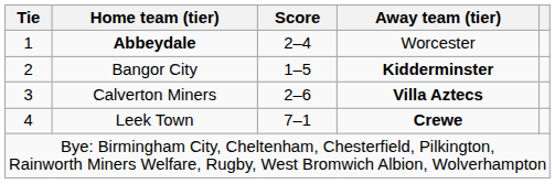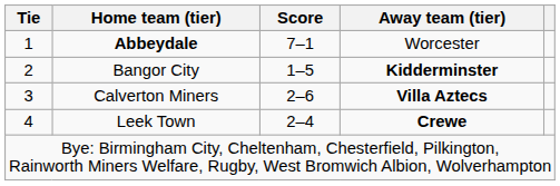 <table class="wikitable" style="text-align:center; font-size:85%">
 <tr>
 <th>Tie</th>
 <th>Home team (tier)</th>
 <th>Score</th>
 <th>Away team (tier)</th>
 <th></th>
 </tr>
 <tr>
 <td align="center">1</td>
 <td><strong>Abbeydale</strong></td>
-<td align="center">2–4</td>
+<td align="center">7–1</td>
 <td>Worcester</td>
 <td></td>
 </tr>
 <tr>
 <td align="center">2</td>
 <td>Bangor City</td>
 <td align="center">1–5</td>
 <td><strong>Kidderminster</strong></td>
 <td></td>
 </tr>
 <tr>
 <td align="center">3</td>
 <td>Calverton Miners</td>
 <td align="center">2–6</td>
 <td><strong>Villa Aztecs</strong></td>
 <td></td>
 </tr>
 <tr>
 <td align="center">4</td>
 <td>Leek Town</td>
-<td align="center">7–1</td>
+<td align="center">2–4</td>
 <td><strong>Crewe</strong></td>
 <td></td>
 </tr>
 <tr>
 <td colspan="5" align="center">Bye: Birmingham City, Cheltenham, Chesterfield, Pilkington,<br>Rainworth Miners Welfare, Rugby, West Bromwich Albion, Wolverhampton</td>
 </tr>
 </table>
